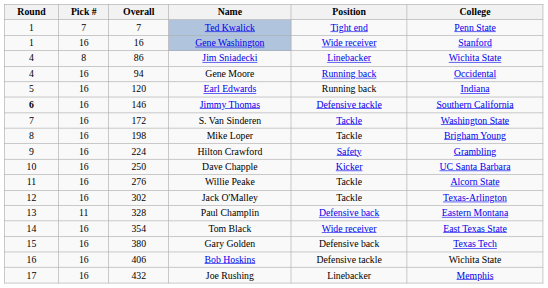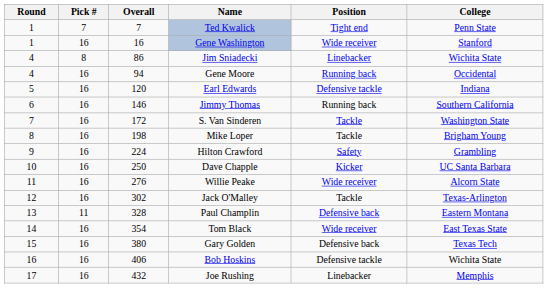 <table class="wikitable sortable sortable" style="width: 100%; text-align:center">
 <tr>
 <th>Round</th>
 <th>Pick #</th>
 <th>Overall</th>
 <th>Name</th>
 <th>Position</th>
 <th>College</th>
 </tr>
 <tr>
 <td>1</td>
 <td>7</td>
 <td>7</td>
 <td bgcolor=lightsteelblue><a href='#'>Ted Kwalick</a></td>
 <td><a href='#'>Tight end</a></td>
 <td><a href='#'>Penn State</a></td>
 </tr>
 <tr>
 <td>1</td>
 <td>16</td>
 <td>16</td>
 <td bgcolor=lightsteelblue><a href='#'>Gene Washington</a></td>
 <td><a href='#'>Wide receiver</a></td>
 <td><a href='#'>Stanford</a></td>
 </tr>
 <tr>
 <td>4</td>
 <td>8</td>
 <td>86</td>
 <td><a href='#'>Jim Sniadecki</a></td>
 <td><a href='#'>Linebacker</a></td>
 <td><a href='#'>Wichita State</a></td>
 </tr>
 <tr>
 <td>4</td>
 <td>16</td>
 <td>94</td>
 <td>Gene Moore</td>
 <td><a href='#'>Running back</a></td>
 <td><a href='#'>Occidental</a></td>
 </tr>
 <tr>
 <td>5</td>
 <td>16</td>
 <td>120</td>
 <td><a href='#'>Earl Edwards</a></td>
-<td>Running back</td>
+<td><a href='#'>Defensive tackle</a></td>
 <td><a href='#'>Indiana</a></td>
 </tr>
 <tr>
-<td><strong>6</strong></td>
+<td>6</td>
 <td>16</td>
 <td>146</td>
 <td><a href='#'>Jimmy Thomas</a></td>
-<td><a href='#'>Defensive tackle</a></td>
+<td>Running back</td>
 <td><a href='#'>Southern California</a></td>
 </tr>
 <tr>
 <td>7</td>
 <td>16</td>
 <td>172</td>
 <td>S. Van Sinderen</td>
 <td><a href='#'>Tackle</a></td>
 <td><a href='#'>Washington State</a></td>
 </tr>
 <tr>
 <td>8</td>
 <td>16</td>
 <td>198</td>
 <td>Mike Loper</td>
 <td>Tackle</td>
 <td><a href='#'>Brigham Young</a></td>
 </tr>
 <tr>
 <td>9</td>
 <td>16</td>
 <td>224</td>
 <td>Hilton Crawford</td>
 <td><a href='#'>Safety</a></td>
 <td><a href='#'>Grambling</a></td>
 </tr>
 <tr>
 <td>10</td>
 <td>16</td>
 <td>250</td>
 <td>Dave Chapple</td>
 <td><a href='#'>Kicker</a></td>
 <td><a href='#'>UC Santa Barbara</a></td>
 </tr>
 <tr>
 <td>11</td>
 <td>16</td>
 <td>276</td>
 <td>Willie Peake</td>
-<td>Tackle</td>
+<td><a href='#'>Wide receiver</a></td>
 <td><a href='#'>Alcorn State</a></td>
 </tr>
 <tr>
 <td>12</td>
 <td>16</td>
 <td>302</td>
 <td>Jack O'Malley</td>
 <td>Tackle</td>
 <td><a href='#'>Texas-Arlington</a></td>
 </tr>
 <tr>
 <td>13</td>
 <td>11</td>
 <td>328</td>
 <td>Paul Champlin</td>
 <td><a href='#'>Defensive back</a></td>
 <td><a href='#'>Eastern Montana</a></td>
 </tr>
 <tr>
 <td>14</td>
 <td>16</td>
 <td>354</td>
 <td>Tom Black</td>
 <td><a href='#'>Wide receiver</a></td>
 <td><a href='#'>East Texas State</a></td>
 </tr>
 <tr>
 <td>15</td>
 <td>16</td>
 <td>380</td>
 <td>Gary Golden</td>
 <td>Defensive back</td>
 <td><a href='#'>Texas Tech</a></td>
 </tr>
 <tr>
 <td>16</td>
 <td>16</td>
 <td>406</td>
 <td><a href='#'>Bob Hoskins</a></td>
 <td>Defensive tackle</td>
 <td>Wichita State</td>
 </tr>
 <tr>
 <td>17</td>
 <td>16</td>
 <td>432</td>
 <td>Joe Rushing</td>
 <td>Linebacker</td>
 <td><a href='#'>Memphis</a></td>
 </tr>
 </table>
